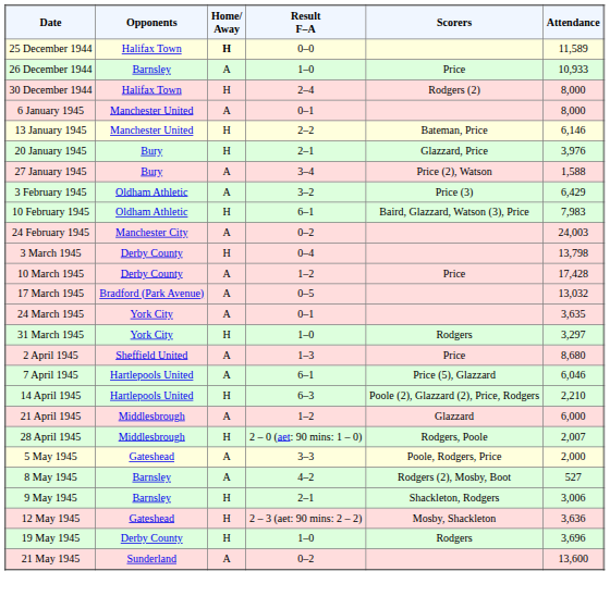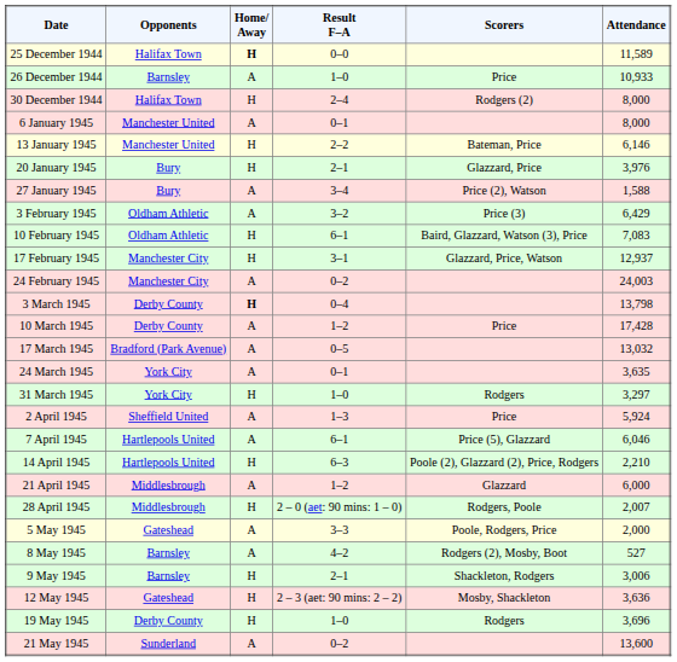 <table border="2" cellpadding="4" style="border-collapse:collapse; text-align:center; font-size:smaller;">
 <tr style="background:#f0f6ff;">
 <th><strong>Date</strong></th>
 <th><strong>Opponents</strong></th>
 <th><strong>Home/<br>Away</strong></th>
 <th><strong>Result<br>F–A</strong></th>
 <th><strong>Scorers</strong></th>
 <th><strong>Attendance</strong></th>
 </tr>
 <tr bgcolor="#ffffdd">
 <td>25 December 1944</td>
 <td><a href='#'>Halifax Town</a></td>
 <td><strong>H</strong></td>
 <td>0–0</td>
 <td></td>
 <td>11,589</td>
 </tr>
 <tr bgcolor="#ddffdd">
 <td>26 December 1944</td>
 <td><a href='#'>Barnsley</a></td>
 <td>A</td>
 <td>1–0</td>
 <td>Price</td>
 <td>10,933</td>
 </tr>
 <tr bgcolor="#ffdddd">
 <td>30 December 1944</td>
 <td><a href='#'>Halifax Town</a></td>
 <td>H</td>
 <td>2–4</td>
 <td>Rodgers (2)</td>
 <td>8,000</td>
 </tr>
 <tr bgcolor="#ffdddd">
 <td>6 January 1945</td>
 <td><a href='#'>Manchester United</a></td>
 <td>A</td>
 <td>0–1</td>
 <td></td>
 <td>8,000</td>
 </tr>
 <tr bgcolor="#ffffdd">
 <td>13 January 1945</td>
 <td><a href='#'>Manchester United</a></td>
 <td>H</td>
 <td>2–2</td>
 <td>Bateman, Price</td>
 <td>6,146</td>
 </tr>
 <tr bgcolor="#ddffdd">
 <td>20 January 1945</td>
 <td><a href='#'>Bury</a></td>
 <td>H</td>
 <td>2–1</td>
 <td>Glazzard, Price</td>
 <td>3,976</td>
 </tr>
 <tr bgcolor="#ffdddd">
 <td>27 January 1945</td>
 <td><a href='#'>Bury</a></td>
 <td>A</td>
 <td>3–4</td>
 <td>Price (2), Watson</td>
 <td>1,588</td>
 </tr>
 <tr bgcolor="#ddffdd">
 <td>3 February 1945</td>
 <td><a href='#'>Oldham Athletic</a></td>
 <td>A</td>
 <td>3–2</td>
 <td>Price (3)</td>
 <td>6,429</td>
 </tr>
 <tr bgcolor="#ddffdd">
 <td>10 February 1945</td>
 <td><a href='#'>Oldham Athletic</a></td>
 <td>H</td>
 <td>6–1</td>
 <td>Baird, Glazzard, Watson (3), Price</td>
-<td>7,983</td>
+<td>7,083</td>
+</tr>
+<tr bgcolor="#ddffdd">
+<td>17 February 1945</td>
+<td><a href='#'>Manchester City</a></td>
+<td>H</td>
+<td>3–1</td>
+<td>Glazzard, Price, Watson</td>
+<td>12,937</td>
 </tr>
 <tr bgcolor="#ffdddd">
 <td>24 February 1945</td>
 <td><a href='#'>Manchester City</a></td>
 <td>A</td>
 <td>0–2</td>
 <td></td>
 <td>24,003</td>
 </tr>
 <tr bgcolor="#ffdddd">
 <td>3 March 1945</td>
 <td><a href='#'>Derby County</a></td>
-<td>H</td>
+<td><strong>H</strong></td>
 <td>0–4</td>
 <td></td>
 <td>13,798</td>
 </tr>
 <tr bgcolor="#ffdddd">
 <td>10 March 1945</td>
 <td><a href='#'>Derby County</a></td>
 <td>A</td>
 <td>1–2</td>
 <td>Price</td>
 <td>17,428</td>
 </tr>
 <tr bgcolor="#ffdddd">
 <td>17 March 1945</td>
 <td><a href='#'>Bradford (Park Avenue)</a></td>
 <td>A</td>
 <td>0–5</td>
 <td></td>
 <td>13,032</td>
 </tr>
 <tr bgcolor="#ffdddd">
 <td>24 March 1945</td>
 <td><a href='#'>York City</a></td>
 <td>A</td>
 <td>0–1</td>
 <td></td>
 <td>3,635</td>
 </tr>
 <tr bgcolor="#ddffdd">
 <td>31 March 1945</td>
 <td><a href='#'>York City</a></td>
 <td>H</td>
 <td>1–0</td>
 <td>Rodgers</td>
 <td>3,297</td>
 </tr>
 <tr bgcolor="#ffdddd">
 <td>2 April 1945</td>
 <td><a href='#'>Sheffield United</a></td>
 <td>A</td>
 <td>1–3</td>
 <td>Price</td>
-<td>8,680</td>
+<td>5,924</td>
 </tr>
 <tr bgcolor="#ddffdd">
 <td>7 April 1945</td>
 <td><a href='#'>Hartlepools United</a></td>
 <td>A</td>
 <td>6–1</td>
 <td>Price (5), Glazzard</td>
 <td>6,046</td>
 </tr>
 <tr bgcolor="#ddffdd">
 <td>14 April 1945</td>
 <td><a href='#'>Hartlepools United</a></td>
 <td>H</td>
 <td>6–3</td>
 <td>Poole (2), Glazzard (2), Price, Rodgers</td>
 <td>2,210</td>
 </tr>
 <tr bgcolor="#ffdddd">
 <td>21 April 1945</td>
 <td><a href='#'>Middlesbrough</a></td>
 <td>A</td>
 <td>1–2</td>
 <td>Glazzard</td>
 <td>6,000</td>
 </tr>
 <tr bgcolor="#ddffdd">
 <td>28 April 1945</td>
 <td><a href='#'>Middlesbrough</a></td>
 <td>H</td>
 <td>2 – 0 (<a href='#'>aet</a>: 90 mins: 1 – 0)</td>
 <td>Rodgers, Poole</td>
 <td>2,007</td>
 </tr>
 <tr bgcolor="#ffffdd">
 <td>5 May 1945</td>
 <td><a href='#'>Gateshead</a></td>
 <td>A</td>
 <td>3–3</td>
 <td>Poole, Rodgers, Price</td>
 <td>2,000</td>
 </tr>
 <tr bgcolor="#ddffdd">
 <td>8 May 1945</td>
 <td><a href='#'>Barnsley</a></td>
 <td>A</td>
 <td>4–2</td>
 <td>Rodgers (2), Mosby, Boot</td>
 <td>527</td>
 </tr>
 <tr bgcolor="#ddffdd">
 <td>9 May 1945</td>
 <td><a href='#'>Barnsley</a></td>
 <td>H</td>
 <td>2–1</td>
 <td>Shackleton, Rodgers</td>
 <td>3,006</td>
 </tr>
 <tr bgcolor="#ffdddd">
 <td>12 May 1945</td>
 <td><a href='#'>Gateshead</a></td>
 <td>H</td>
 <td>2 – 3 (aet: 90 mins: 2 – 2)</td>
 <td>Mosby, Shackleton</td>
 <td>3,636</td>
 </tr>
 <tr bgcolor="#ddffdd">
 <td>19 May 1945</td>
 <td><a href='#'>Derby County</a></td>
 <td>H</td>
 <td>1–0</td>
 <td>Rodgers</td>
 <td>3,696</td>
 </tr>
 <tr bgcolor="#ffdddd">
 <td>21 May 1945</td>
 <td><a href='#'>Sunderland</a></td>
 <td>A</td>
 <td>0–2</td>
 <td></td>
 <td>13,600</td>
 </tr>
 </table>
